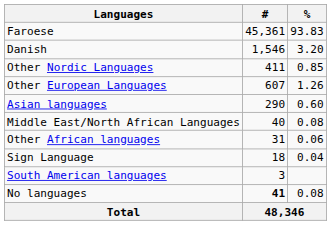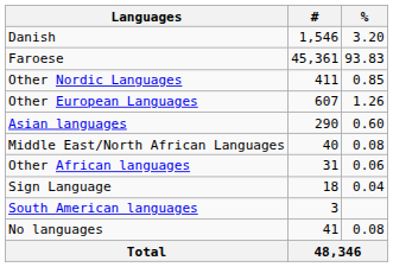 <table class="wikitable">
 <tr>
 <th>Languages</th>
 <th>#</th>
 <th>%</th>
 </tr>
 <tr>
+<td>Danish</td>
+<td align="right">1,546</td>
+<td align="right">3.20</td>
+</tr>
+<tr>
 <td>Faroese</td>
 <td align="right">45,361</td>
 <td align="right">93.83</td>
-</tr>
-<tr>
-<td>Danish</td>
-<td align="right">1,546</td>
-<td align="right">3.20</td>
 </tr>
 <tr>
 <td>Other <a href='#'>Nordic Languages</a></td>
 <td align="right">411</td>
 <td align="right">0.85</td>
 </tr>
 <tr>
 <td>Other <a href='#'>European Languages</a></td>
 <td align="right">607</td>
 <td align="right">1.26</td>
 </tr>
 <tr>
 <td><a href='#'>Asian languages</a></td>
 <td align="right">290</td>
 <td align="right">0.60</td>
 </tr>
 <tr>
 <td>Middle East/North African Languages</td>
 <td align="right">40</td>
 <td align="right">0.08</td>
 </tr>
 <tr>
 <td>Other <a href='#'>African languages</a></td>
 <td align="right">31</td>
 <td align="right">0.06</td>
 </tr>
 <tr>
 <td>Sign Language</td>
 <td align="right">18</td>
 <td align="right">0.04</td>
 </tr>
 <tr>
 <td><a href='#'>South American languages</a></td>
 <td align="right"> 3</td>
 <td align="right"></td>
 </tr>
 <tr>
 <td>No languages</td>
-<td align="right"><strong>41</strong></td>
+<td align="right">41</td>
 <td align="right">0.08</td>
 </tr>
 <tr>
 <th>Total</th>
 <th colspan="2">48,346</th>
 </tr>
 </table>
